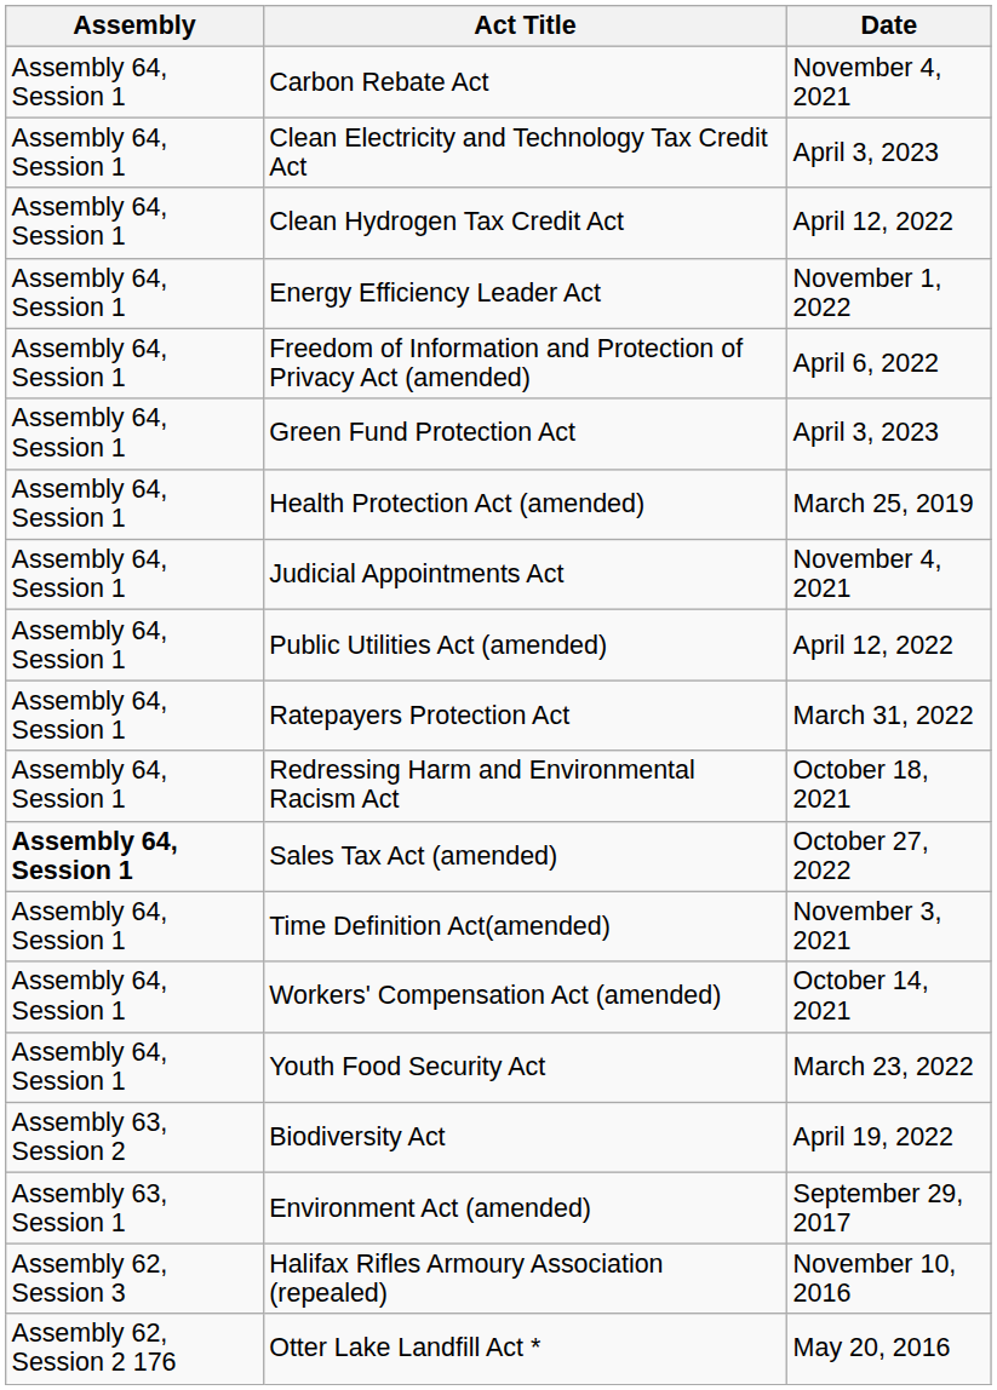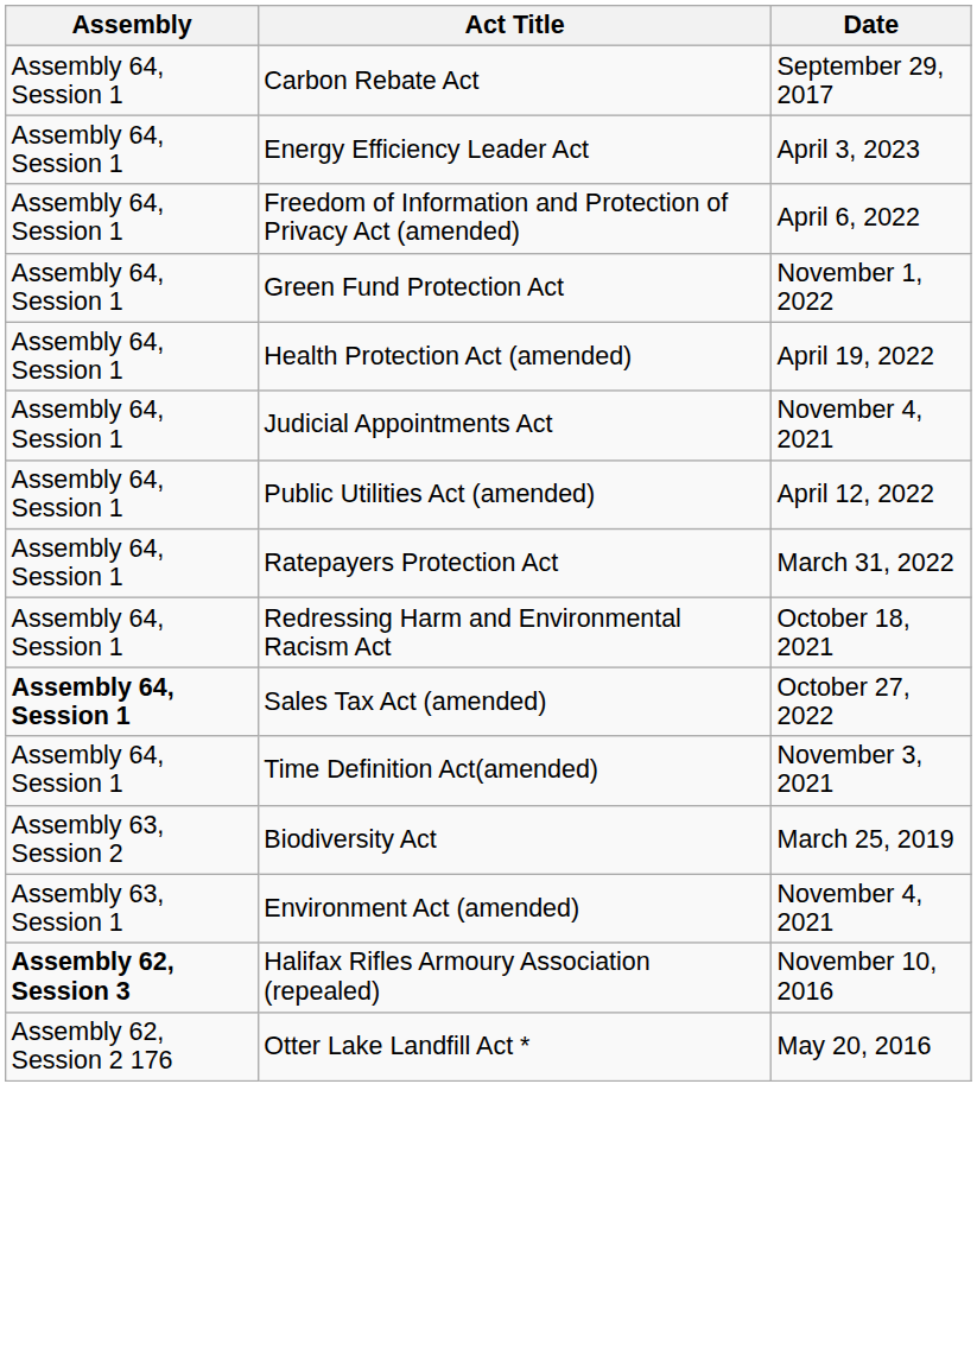 <table class="wikitable">
 <tr>
 <th>Assembly</th>
 <th>Act Title</th>
 <th>Date</th>
 </tr>
 <tr>
 <td>Assembly 64, Session 1</td>
 <td>Carbon Rebate Act</td>
-<td>November 4, 2021</td>
-</tr>
-<tr>
-<td>Assembly 64, Session 1</td>
-<td>Clean Electricity and Technology Tax Credit Act</td>
-<td>April 3, 2023</td>
-</tr>
-<tr>
-<td>Assembly 64, Session 1</td>
-<td>Clean Hydrogen Tax Credit Act</td>
-<td>April 12, 2022</td>
+<td>September 29, 2017</td>
 </tr>
 <tr>
 <td>Assembly 64, Session 1</td>
 <td>Energy Efficiency Leader Act</td>
-<td>November 1, 2022</td>
+<td>April 3, 2023</td>
 </tr>
 <tr>
 <td>Assembly 64, Session 1</td>
 <td>Freedom of Information and Protection of Privacy Act (amended)</td>
 <td>April 6, 2022</td>
 </tr>
 <tr>
 <td>Assembly 64, Session 1</td>
 <td>Green Fund Protection Act</td>
-<td>April 3, 2023</td>
+<td>November 1, 2022</td>
 </tr>
 <tr>
 <td>Assembly 64, Session 1</td>
 <td>Health Protection Act (amended)</td>
-<td>March 25, 2019</td>
+<td>April 19, 2022</td>
 </tr>
 <tr>
 <td>Assembly 64, Session 1</td>
 <td>Judicial Appointments Act</td>
 <td>November 4, 2021</td>
 </tr>
 <tr>
 <td>Assembly 64, Session 1</td>
 <td>Public Utilities Act (amended)</td>
 <td>April 12, 2022</td>
 </tr>
 <tr>
 <td>Assembly 64, Session 1</td>
 <td>Ratepayers Protection Act</td>
 <td>March 31, 2022</td>
 </tr>
 <tr>
 <td>Assembly 64, Session 1</td>
 <td>Redressing Harm and Environmental Racism Act</td>
 <td>October 18, 2021</td>
 </tr>
 <tr>
 <td><strong>Assembly 64, Session 1</strong></td>
 <td>Sales Tax Act (amended)</td>
 <td>October 27, 2022</td>
 </tr>
 <tr>
 <td>Assembly 64, Session 1</td>
 <td>Time Definition Act(amended)</td>
 <td>November 3, 2021</td>
 </tr>
 <tr>
-<td>Assembly 64, Session 1</td>
-<td>Workers' Compensation Act (amended)</td>
-<td>October 14, 2021</td>
-</tr>
-<tr>
-<td>Assembly 64, Session 1</td>
-<td>Youth Food Security Act</td>
-<td>March 23, 2022</td>
-</tr>
-<tr>
 <td>Assembly 63, Session 2</td>
 <td>Biodiversity Act</td>
-<td>April 19, 2022</td>
+<td>March 25, 2019</td>
 </tr>
 <tr>
 <td>Assembly 63, Session 1</td>
 <td>Environment Act (amended)</td>
-<td>September 29, 2017</td>
+<td>November 4, 2021</td>
 </tr>
 <tr>
-<td>Assembly 62, Session 3</td>
+<td><strong>Assembly 62, Session 3</strong></td>
 <td>Halifax Rifles Armoury Association (repealed)</td>
 <td>November 10, 2016</td>
 </tr>
 <tr>
 <td>Assembly 62, Session 2 176</td>
 <td>Otter Lake Landfill Act *</td>
 <td>May 20, 2016</td>
 </tr>
 </table>
